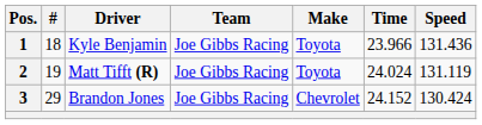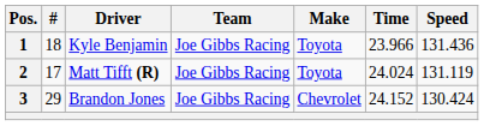 <table class="wikitable" style="font-size:95%">
 <tr>
 <th>Pos.</th>
 <th>#</th>
 <th>Driver</th>
 <th>Team</th>
 <th>Make</th>
 <th>Time</th>
 <th>Speed</th>
 </tr>
 <tr>
 <th>1</th>
 <td>18</td>
 <td><a href='#'>Kyle Benjamin</a></td>
 <td><a href='#'>Joe Gibbs Racing</a></td>
 <td><a href='#'>Toyota</a></td>
 <td>23.966</td>
 <td>131.436</td>
 </tr>
 <tr>
 <th>2</th>
-<td>19</td>
+<td>17</td>
 <td><a href='#'>Matt Tifft</a> <strong>(R)</strong></td>
 <td><a href='#'>Joe Gibbs Racing</a></td>
 <td><a href='#'>Toyota</a></td>
 <td>24.024</td>
 <td>131.119</td>
 </tr>
 <tr>
 <th>3</th>
 <td>29</td>
 <td><a href='#'>Brandon Jones</a></td>
 <td><a href='#'>Joe Gibbs Racing</a></td>
 <td><a href='#'>Chevrolet</a></td>
 <td>24.152</td>
 <td>130.424</td>
 </tr>
 <tr>
 <th colspan="7"></th>
 </tr>
 </table>
